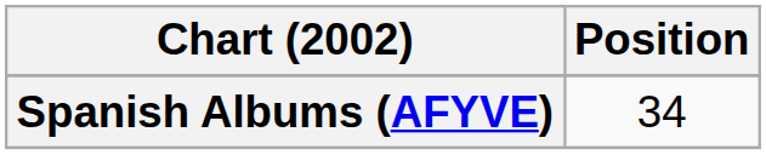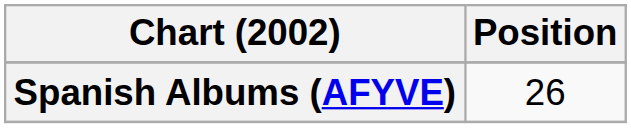 <table class="wikitable plainrowheaders sortable" style="text-align:center;">
 <tr>
 <th>Chart (2002)</th>
 <th>Position</th>
 </tr>
 <tr>
 </tr>
 <tr>
 </tr>
 <tr>
 </tr>
 <tr>
 </tr>
 <tr>
 </tr>
 <tr>
 </tr>
 <tr>
 <th scope="row">Spanish Albums (<a href='#'>AFYVE</a>)</th>
-<td>34</td>
+<td>26</td>
 </tr>
 <tr>
 </tr>
 </table>
